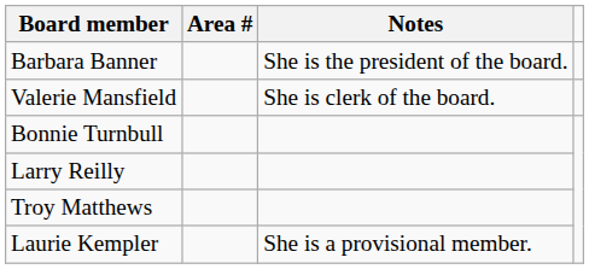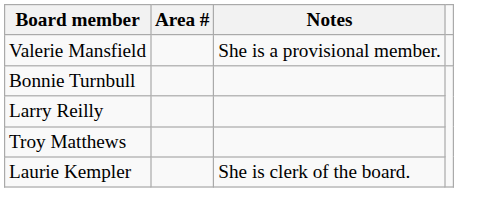 <table class="wikitable">
 <tr>
 <th>Board member</th>
 <th>Area #</th>
 <th>Notes</th>
 </tr>
 <tr>
-<td>Barbara Banner</td>
-<td></td>
-<td>She is the president of the board.</td>
-<td></td>
-</tr>
-<tr>
 <td>Valerie Mansfield</td>
 <td></td>
-<td>She is clerk of the board.</td>
+<td>She is a provisional member.</td>
 <td></td>
 </tr>
 <tr>
 <td>Bonnie Turnbull</td>
 <td></td>
 <td></td>
 </tr>
 <tr>
 <td>Larry Reilly</td>
 <td><br></td>
 <td></td>
 </tr>
 <tr>
 <td>Troy Matthews</td>
 <td></td>
 <td></td>
 </tr>
 <tr>
 <td>Laurie Kempler</td>
 <td></td>
-<td>She is a provisional member.</td>
+<td>She is clerk of the board.</td>
 </tr>
 </table>
